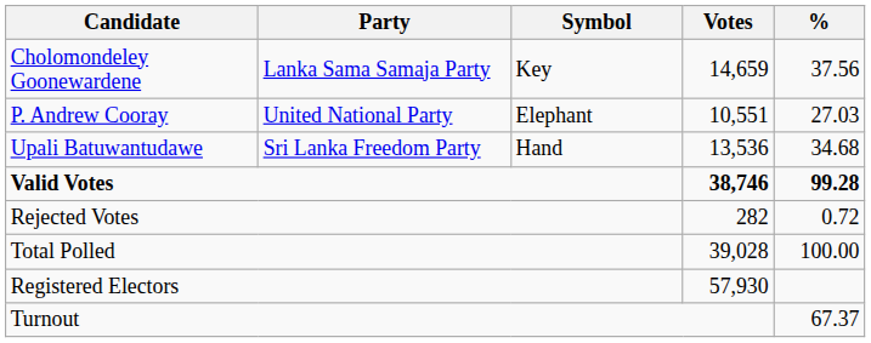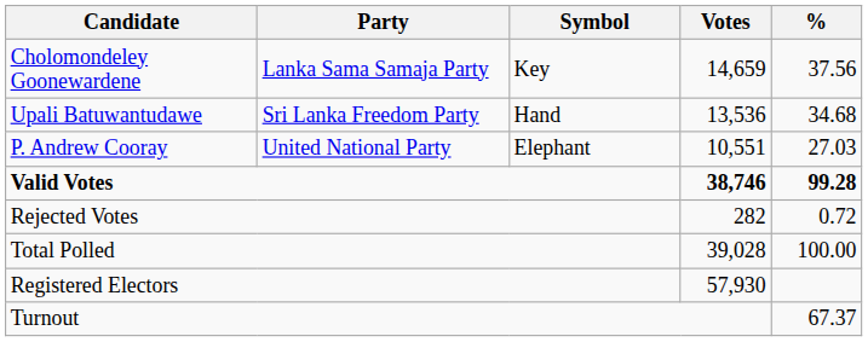 <table class="wikitable" border="1" style="text-align:right;">
 <tr>
 <th align=left width="180">Candidate</th>
 <th align=left width="180">Party</th>
 <th align=left width="120">Symbol</th>
 <th align=left width="60">Votes</th>
 <th align=left width="60">%</th>
 </tr>
 <tr>
 <td align=left><a href='#'>Cholomondeley Goonewardene</a></td>
 <td align=left><a href='#'>Lanka Sama Samaja Party</a></td>
 <td align=left>Key</td>
 <td>14,659</td>
 <td>37.56</td>
 </tr>
 <tr>
+<td align=left><a href='#'>Upali Batuwantudawe</a></td>
+<td align=left><a href='#'>Sri Lanka Freedom Party</a></td>
+<td align=left>Hand</td>
+<td>13,536</td>
+<td>34.68</td>
+</tr>
+<tr>
 <td align=left><a href='#'>P. Andrew Cooray</a></td>
 <td align=left><a href='#'>United National Party</a></td>
 <td align=left>Elephant</td>
 <td>10,551</td>
 <td>27.03</td>
-</tr>
-<tr>
-<td align=left><a href='#'>Upali Batuwantudawe</a></td>
-<td align=left><a href='#'>Sri Lanka Freedom Party</a></td>
-<td align=left>Hand</td>
-<td>13,536</td>
-<td>34.68</td>
 </tr>
 <tr>
 <td align=left colspan=3><strong>Valid Votes</strong></td>
 <td><strong>38,746</strong></td>
 <td><strong>99.28</strong></td>
 </tr>
 <tr>
 <td align=left colspan=3>Rejected Votes</td>
 <td>282</td>
 <td>0.72</td>
 </tr>
 <tr>
 <td align=left colspan=3>Total Polled</td>
 <td>39,028</td>
 <td>100.00</td>
 </tr>
 <tr>
 <td align=left colspan=3>Registered Electors</td>
 <td>57,930</td>
 <td></td>
 </tr>
 <tr>
 <td align=left colspan=4>Turnout</td>
 <td>67.37</td>
 </tr>
 </table>
